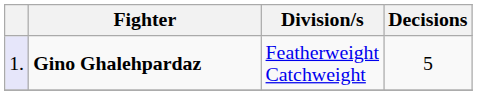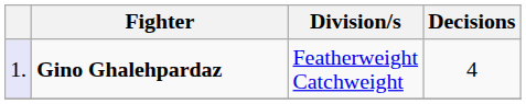 <table class=wikitable>
 <tr>
 <th></th>
 <th width=180>Fighter</th>
 <th>Division/s</th>
 <th>Decisions</th>
 </tr>
 <tr>
 <td rowspan=1 style="background: lavender;">1.</td>
 <td> <strong>Gino Ghalehpardaz</strong></td>
 <td><a href='#'>Featherweight</a><br> <a href='#'>Catchweight</a></td>
-<td rowspan=1 style="text-align:center;">5</td>
+<td rowspan=1 style="text-align:center;">4</td>
 </tr>
 <tr>
 </tr>
 </table>
